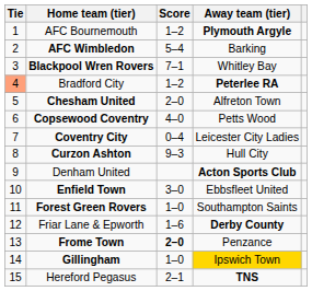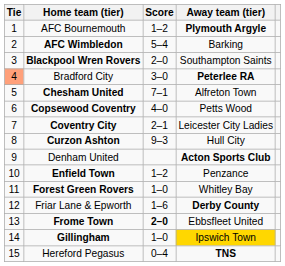 <table class="wikitable" style="text-align:center; font-size:85%">
 <tr>
 <th>Tie</th>
 <th>Home team (tier)</th>
 <th>Score</th>
 <th>Away team (tier)</th>
 <th></th>
 </tr>
 <tr>
 <td align="center">1</td>
 <td>AFC Bournemouth</td>
 <td align="center">1–2</td>
 <td><strong>Plymouth Argyle</strong></td>
 <td></td>
 </tr>
 <tr>
 <td align="center">2</td>
 <td><strong>AFC Wimbledon</strong></td>
 <td align="center">5–4</td>
 <td>Barking</td>
 <td></td>
 </tr>
 <tr>
 <td align="center">3</td>
 <td><strong>Blackpool Wren Rovers</strong></td>
-<td align="center">7–1</td>
-<td>Whitley Bay</td>
+<td align="center">2–0</td>
+<td>Southampton Saints</td>
 <td></td>
 </tr>
 <tr>
 <td align="center" style="background: lightsalmon;">4</td>
 <td>Bradford City</td>
-<td align="center">1–2</td>
+<td align="center">3–0</td>
 <td><strong>Peterlee RA</strong></td>
 <td></td>
 </tr>
 <tr>
 <td align="center">5</td>
 <td><strong>Chesham United</strong></td>
-<td align="center">2–0</td>
+<td align="center">7–1</td>
 <td>Alfreton Town</td>
 <td></td>
 </tr>
 <tr>
 <td align="center">6</td>
 <td><strong>Copsewood Coventry</strong></td>
 <td align="center">4–0</td>
 <td>Petts Wood</td>
 <td></td>
 </tr>
 <tr>
 <td align="center">7</td>
 <td><strong>Coventry City</strong></td>
-<td align="center">0–4</td>
+<td align="center">2–1</td>
 <td>Leicester City Ladies</td>
 <td></td>
 </tr>
 <tr>
 <td align="center">8</td>
 <td><strong>Curzon Ashton</strong></td>
 <td align="center">9–3</td>
 <td>Hull City</td>
 <td></td>
 </tr>
 <tr>
 <td align="center">9</td>
 <td>Denham United</td>
 <td align="center"></td>
 <td><strong>Acton Sports Club</strong></td>
 <td></td>
 </tr>
 <tr>
 <td align="center">10</td>
 <td><strong>Enfield Town</strong></td>
-<td align="center">3–0</td>
-<td>Ebbsfleet United</td>
+<td align="center">1–2</td>
+<td>Penzance</td>
 <td></td>
 </tr>
 <tr>
 <td align="center">11</td>
 <td><strong>Forest Green Rovers</strong></td>
 <td align="center">1–0</td>
-<td>Southampton Saints</td>
+<td>Whitley Bay</td>
 <td></td>
 </tr>
 <tr>
 <td align="center">12</td>
 <td>Friar Lane & Epworth</td>
 <td align="center">1–6</td>
 <td><strong>Derby County</strong></td>
 <td></td>
 </tr>
 <tr>
 <td align="center">13</td>
 <td><strong>Frome Town</strong></td>
 <td align="center"><strong>2–0</strong></td>
-<td>Penzance</td>
+<td>Ebbsfleet United</td>
 <td></td>
 </tr>
 <tr>
 <td align="center">14</td>
 <td><strong>Gillingham</strong></td>
 <td align="center">1–0</td>
 <td style="background: gold;">Ipswich Town</td>
 <td></td>
 </tr>
 <tr>
 <td align="center">15</td>
 <td>Hereford Pegasus</td>
-<td align="center">2–1</td>
+<td align="center">0–4</td>
 <td><strong>TNS</strong></td>
 <td></td>
 </tr>
 </table>
